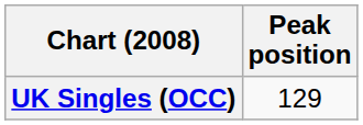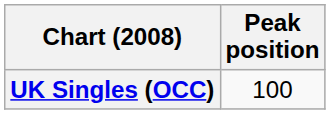 <table class="wikitable sortable plainrowheaders" style="text-align:center">
 <tr>
 <th>Chart (2008)</th>
 <th>Peak<br>position</th>
 </tr>
 <tr>
 <th scope="row"><a href='#'>UK Singles</a> (<a href='#'>OCC</a>)</th>
-<td>129</td>
+<td>100</td>
 </tr>
 </table>
